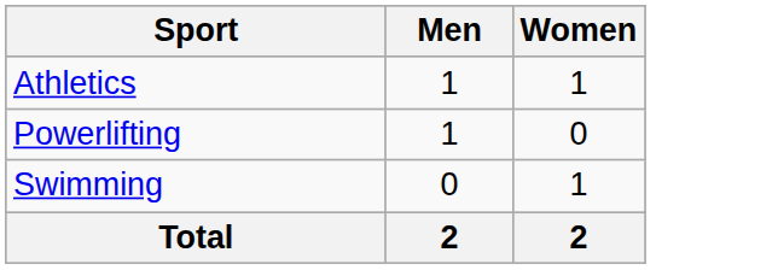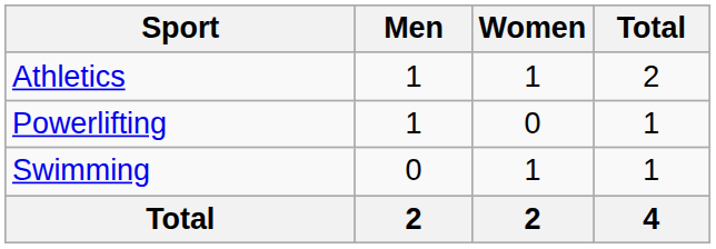 <table class="wikitable sortable" style=text-align:center>
 <tr>
 <th width=180>Sport</th>
 <th width=55>Men</th>
 <th width=55>Women</th>
+<th width=55>Total</th>
 </tr>
 <tr>
 <td align=left><a href='#'>Athletics</a></td>
 <td>1</td>
 <td>1</td>
+<td>2</td>
 </tr>
 <tr>
 <td align=left><a href='#'>Powerlifting</a></td>
 <td>1</td>
 <td>0</td>
+<td>1</td>
 </tr>
 <tr>
 <td align=left><a href='#'>Swimming</a></td>
 <td>0</td>
+<td>1</td>
 <td>1</td>
 </tr>
 <tr>
 <th>Total</th>
 <th>2</th>
 <th>2</th>
+<th>4</th>
 </tr>
 </table>
